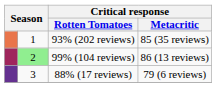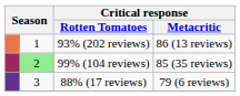 <table class="wikitable plainrowheaders" style="float: right;text-align:center; width:%70;margin:10px">
 <tr>
 <th style="padding:0 8px;" colspan="2" rowspan="2">Season</th>
 <th style="padding:0 8px;" colspan="2">Critical response</th>
 </tr>
 <tr>
 <th style="padding:0 8px;"><a href='#'>Rotten Tomatoes</a></th>
 <th style="padding:0 8px;"><a href='#'>Metacritic</a></th>
 </tr>
 <tr>
 <th scope="row" style="width:12px; background:#E9754B;"></th>
 <td>1</td>
 <td>93% (202 reviews)</td>
-<td>85 (35 reviews)</td>
+<td>86 (13 reviews)</td>
 </tr>
 <tr>
 <th scope="row" style="width:12px; background:#9F265C;"></th>
 <td style="background: lightgreen;">2</td>
 <td>99% (104 reviews)</td>
-<td>86 (13 reviews)</td>
+<td>85 (35 reviews)</td>
 </tr>
 <tr>
 <th scope="row" style="width:12px; background:#643190;"></th>
 <td>3</td>
 <td>88% (17 reviews)</td>
 <td>79 (6 reviews)</td>
 </tr>
 <tr>
 </tr>
 </table>
